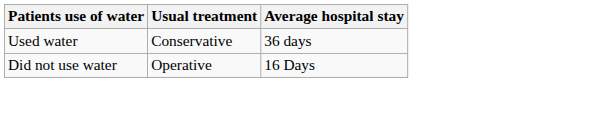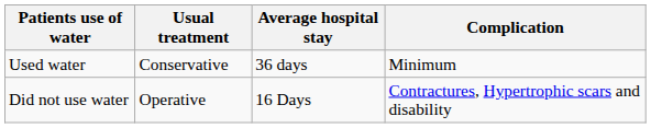 <table class="wikitable">
 <tr>
 <th>Patients use of water</th>
 <th>Usual treatment</th>
 <th>Average hospital stay</th>
+<th>Complication</th>
 </tr>
 <tr>
 <td>Used water</td>
 <td>Conservative</td>
 <td>36 days</td>
+<td>Minimum</td>
 </tr>
 <tr>
 <td>Did not use water</td>
 <td>Operative</td>
 <td>16 Days</td>
+<td><a href='#'>Contractures</a>, <a href='#'>Hypertrophic scars</a> and disability</td>
 </tr>
 </table>
